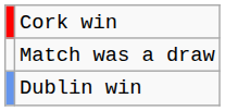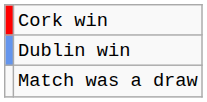 <table class="wikitable">
 <tr>
 <td style="background-color:red"></td>
 <td>Cork win</td>
 </tr>
 <tr>
+<td style="background-color:#6495ED"></td>
+<td>Dublin win</td>
+</tr>
+<tr>
 <td></td>
 <td>Match was a draw</td>
 </tr>
-<tr>
-<td style="background-color:#6495ED"></td>
-<td>Dublin win</td>
-</tr>
 </table>
